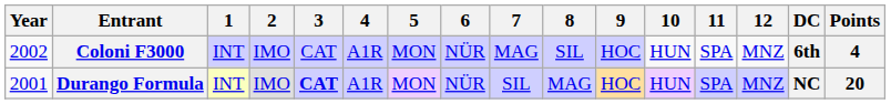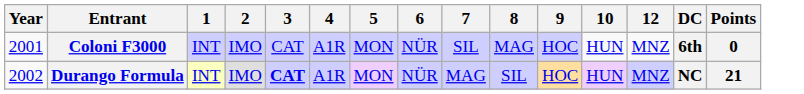 <table class="wikitable" style="text-align:center; font-size:85%">
 <tr>
 <th>Year</th>
 <th>Entrant</th>
 <th>1</th>
 <th>2</th>
 <th>3</th>
 <th>4</th>
 <th>5</th>
 <th>6</th>
 <th>7</th>
 <th>8</th>
 <th>9</th>
 <th>10</th>
-<th>11</th>
 <th>12</th>
 <th>DC</th>
 <th>Points</th>
 </tr>
 <tr>
-<td><a href='#'>2002</a></td>
+<td><a href='#'>2001</a></td>
 <th nowrap><a href='#'>Coloni F3000</a></th>
 <td style="background:#CFCFFF;"><a href='#'>INT</a><br></td>
 <td style="background:#CFCFFF;"><a href='#'>IMO</a><br></td>
 <td style="background:#CFCFFF;"><a href='#'>CAT</a><br></td>
 <td style="background:#CFCFFF;"><a href='#'>A1R</a><br></td>
 <td style="background:#CFCFFF;"><a href='#'>MON</a><br></td>
 <td style="background:#CFCFFF;"><a href='#'>NÜR</a><br></td>
+<td style="background:#CFCFFF;"><a href='#'>SIL</a><br></td>
 <td style="background:#CFCFFF;"><a href='#'>MAG</a><br></td>
-<td style="background:#CFCFFF;"><a href='#'>SIL</a><br></td>
 <td style="background:#CFCFFF;"><a href='#'>HOC</a><br></td>
 <td><a href='#'>HUN</a></td>
-<td><a href='#'>SPA</a></td>
 <td><a href='#'>MNZ</a></td>
 <th>6th</th>
-<th>4</th>
+<th>0</th>
 </tr>
 <tr>
-<td><a href='#'>2001</a></td>
+<td><a href='#'>2002</a></td>
 <th nowrap><a href='#'>Durango Formula</a></th>
 <td style="background:#FBFFBF;"><a href='#'>INT</a><br></td>
 <td style="background:#DFDFDF;"><a href='#'>IMO</a><br></td>
 <td style="background:#CFCFFF;"><strong><a href='#'>CAT</a><br></strong></td>
 <td style="background:#CFCFFF;"><a href='#'>A1R</a><br></td>
 <td style="background:#EFCFFF;"><a href='#'>MON</a><br></td>
 <td style="background:#CFCFFF;"><a href='#'>NÜR</a><br></td>
+<td style="background:#CFCFFF;"><a href='#'>MAG</a><br></td>
 <td style="background:#CFCFFF;"><a href='#'>SIL</a><br></td>
-<td style="background:#CFCFFF;"><a href='#'>MAG</a><br></td>
 <td style="background:#FFDF9F;"><a href='#'>HOC</a><br></td>
 <td style="background:#EFCFFF;"><a href='#'>HUN</a><br></td>
-<td style="background:#CFCFFF;"><a href='#'>SPA</a><br></td>
 <td style="background:#CFCFFF;"><a href='#'>MNZ</a><br></td>
 <th>NC</th>
-<th>20</th>
+<th>21</th>
 </tr>
 </table>
